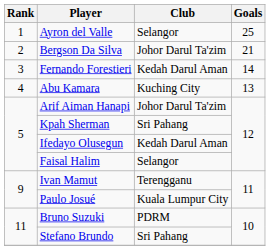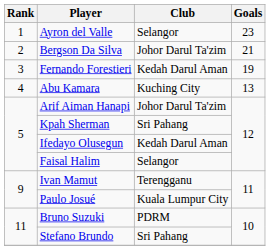 <table class="wikitable" style="text-align:center">
 <tr>
 <th>Rank</th>
 <th>Player</th>
 <th>Club</th>
 <th>Goals</th>
 </tr>
 <tr>
 <td>1</td>
 <td style="text-align:left;"> <a href='#'>Ayron del Valle</a></td>
 <td style="text-align:left;">Selangor</td>
-<td>25</td>
+<td>23</td>
 </tr>
 <tr>
 <td>2</td>
 <td style="text-align:left;"> <a href='#'>Bergson Da Silva</a></td>
 <td style="text-align:left;">Johor Darul Ta'zim</td>
 <td>21</td>
 </tr>
 <tr>
 <td>3</td>
 <td style="text-align:left;"> <a href='#'>Fernando Forestieri</a></td>
 <td style="text-align:left;">Kedah Darul Aman</td>
-<td>14</td>
+<td>19</td>
 </tr>
 <tr>
 <td>4</td>
 <td style="text-align:left;"> <a href='#'>Abu Kamara</a></td>
 <td style="text-align:left;">Kuching City</td>
 <td>13</td>
 </tr>
 <tr>
 <td rowspan=4>5</td>
 <td style="text-align:left;"> <a href='#'>Arif Aiman Hanapi</a></td>
 <td style="text-align:left;">Johor Darul Ta'zim</td>
 <td rowspan=4>12</td>
 </tr>
 <tr>
 <td style="text-align:left;"> <a href='#'>Kpah Sherman</a></td>
 <td style="text-align:left;">Sri Pahang</td>
 </tr>
 <tr>
 <td style="text-align:left;"> <a href='#'>Ifedayo Olusegun</a></td>
 <td style="text-align:left;">Kedah Darul Aman</td>
 </tr>
 <tr>
 <td style="text-align:left;"> <a href='#'>Faisal Halim</a></td>
 <td style="text-align:left;">Selangor</td>
 </tr>
 <tr>
 <td rowspan=2>9</td>
 <td style="text-align:left;"> <a href='#'>Ivan Mamut</a></td>
 <td style="text-align:left;">Terengganu</td>
 <td rowspan=2>11</td>
 </tr>
 <tr>
 <td style="text-align:left;"> <a href='#'>Paulo Josué</a></td>
 <td style="text-align:left;">Kuala Lumpur City</td>
 </tr>
 <tr>
 <td rowspan="2">11</td>
 <td style="text-align:left;"> <a href='#'>Bruno Suzuki</a></td>
 <td style="text-align:left;">PDRM</td>
 <td rowspan=2>10</td>
 </tr>
 <tr>
 <td style="text-align:left;"> <a href='#'>Stefano Brundo</a></td>
 <td style="text-align:left;">Sri Pahang</td>
 </tr>
 <tr>
 </tr>
 </table>
